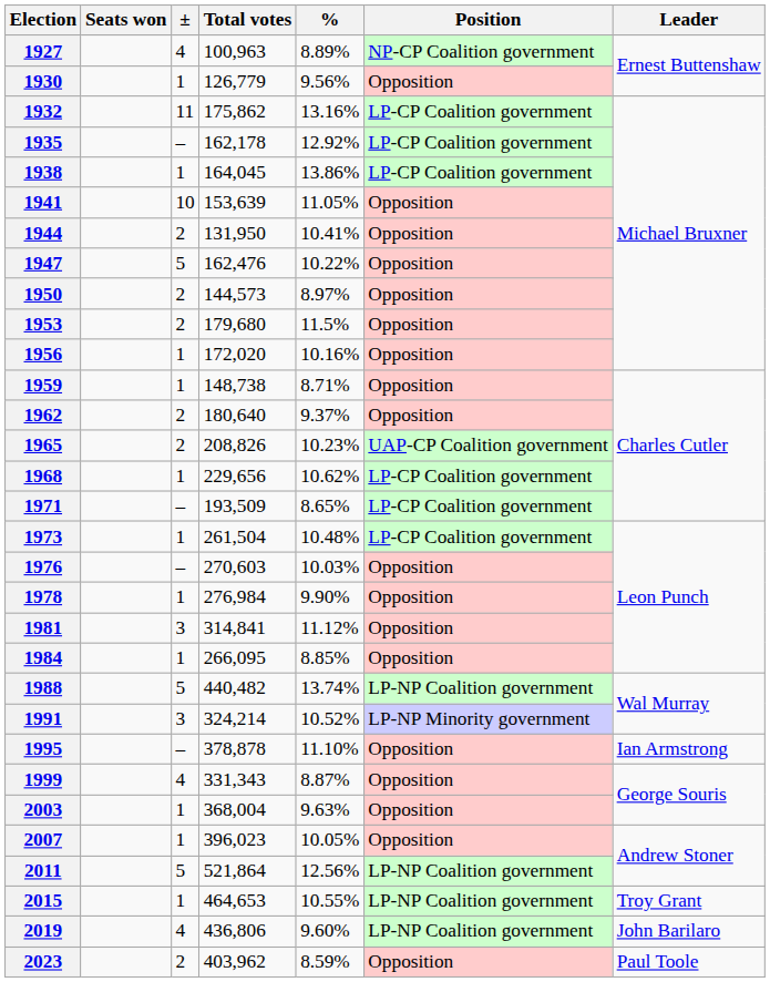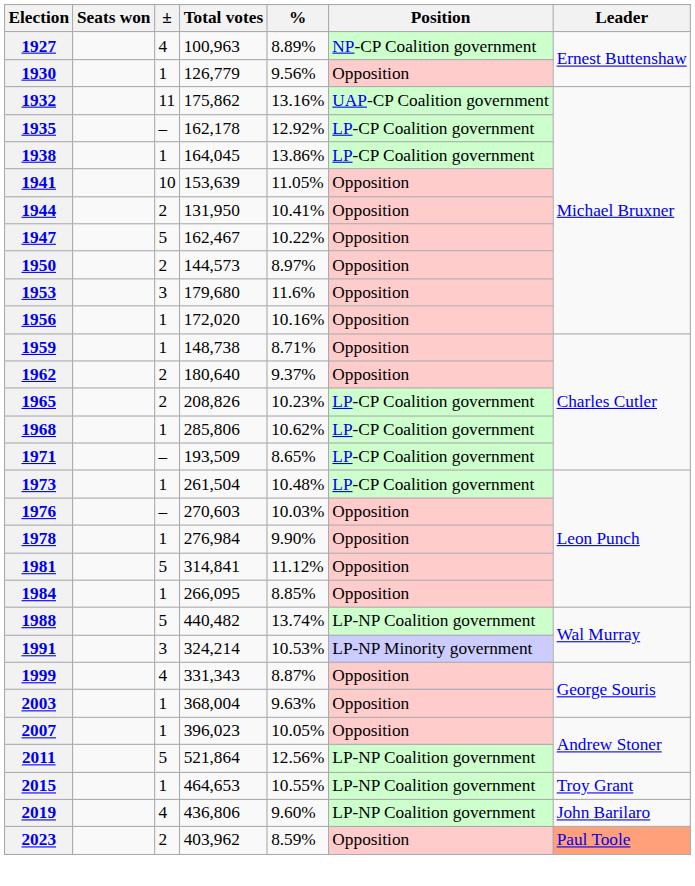 <table class="wikitable sortable">
 <tr>
 <th>Election</th>
 <th>Seats won</th>
 <th>±</th>
 <th>Total votes</th>
 <th>%</th>
 <th>Position</th>
 <th>Leader</th>
 </tr>
 <tr>
 <th><a href='#'>1927</a></th>
 <td></td>
 <td>4</td>
 <td>100,963</td>
 <td>8.89%</td>
 <td style="background-color:#CCFFCC"><a href='#'>NP</a>-CP Coalition government</td>
 <td rowspan=2><a href='#'>Ernest Buttenshaw</a></td>
 </tr>
 <tr>
 <th><a href='#'>1930</a></th>
 <td></td>
 <td>1</td>
 <td>126,779</td>
 <td>9.56%</td>
 <td style="background-color:#FFCCCC">Opposition</td>
 </tr>
 <tr>
 <th><a href='#'>1932</a></th>
 <td></td>
 <td>11</td>
 <td>175,862</td>
 <td>13.16%</td>
-<td style="background-color:#CCFFCC"><a href='#'>LP</a>-CP Coalition government</td>
+<td style="background-color:#CCFFCC"><a href='#'>UAP</a>-CP Coalition government</td>
 <td rowspan=9><a href='#'>Michael Bruxner</a></td>
 </tr>
 <tr>
 <th><a href='#'>1935</a></th>
 <td></td>
 <td>–</td>
 <td>162,178</td>
 <td>12.92%</td>
 <td style="background-color:#CCFFCC"><a href='#'>LP</a>-CP Coalition government</td>
 </tr>
 <tr>
 <th><a href='#'>1938</a></th>
 <td></td>
 <td>1</td>
 <td>164,045</td>
 <td>13.86%</td>
 <td style="background-color:#CCFFCC"><a href='#'>LP</a>-CP Coalition government</td>
 </tr>
 <tr>
 <th><a href='#'>1941</a></th>
 <td></td>
 <td>10</td>
 <td>153,639</td>
 <td>11.05%</td>
 <td style="background-color:#FFCCCC">Opposition</td>
 </tr>
 <tr>
 <th><a href='#'>1944</a></th>
 <td></td>
 <td>2</td>
 <td>131,950</td>
 <td>10.41%</td>
 <td style="background-color:#FFCCCC">Opposition</td>
 </tr>
 <tr>
 <th><a href='#'>1947</a></th>
 <td></td>
 <td>5</td>
-<td>162,476</td>
+<td>162,467</td>
 <td>10.22%</td>
 <td style="background-color:#FFCCCC">Opposition</td>
 </tr>
 <tr>
 <th><a href='#'>1950</a></th>
 <td></td>
 <td>2</td>
 <td>144,573</td>
 <td>8.97%</td>
 <td style="background-color:#FFCCCC">Opposition</td>
 </tr>
 <tr>
 <th><a href='#'>1953</a></th>
 <td></td>
-<td>2</td>
+<td>3</td>
 <td>179,680</td>
-<td>11.5%</td>
+<td>11.6%</td>
 <td style="background-color:#FFCCCC">Opposition</td>
 </tr>
 <tr>
 <th><a href='#'>1956</a></th>
 <td></td>
 <td>1</td>
 <td>172,020</td>
 <td>10.16%</td>
 <td style="background-color:#FFCCCC">Opposition</td>
 </tr>
 <tr>
 <th><a href='#'>1959</a></th>
 <td></td>
 <td>1</td>
 <td>148,738</td>
 <td>8.71%</td>
 <td style="background-color:#FFCCCC">Opposition</td>
 <td rowspan=5><a href='#'>Charles Cutler</a></td>
 </tr>
 <tr>
 <th><a href='#'>1962</a></th>
 <td></td>
 <td>2</td>
 <td>180,640</td>
 <td>9.37%</td>
 <td style="background-color:#FFCCCC">Opposition</td>
 </tr>
 <tr>
 <th><a href='#'>1965</a></th>
 <td></td>
 <td>2</td>
 <td>208,826</td>
 <td>10.23%</td>
-<td style="background-color:#CCFFCC"><a href='#'>UAP</a>-CP Coalition government</td>
+<td style="background-color:#CCFFCC"><a href='#'>LP</a>-CP Coalition government</td>
 </tr>
 <tr>
 <th><a href='#'>1968</a></th>
 <td></td>
 <td>1</td>
-<td>229,656</td>
+<td>285,806</td>
 <td>10.62%</td>
 <td style="background-color:#CCFFCC"><a href='#'>LP</a>-CP Coalition government</td>
 </tr>
 <tr>
 <th><a href='#'>1971</a></th>
 <td></td>
 <td>–</td>
 <td>193,509</td>
 <td>8.65%</td>
 <td style="background-color:#CCFFCC"><a href='#'>LP</a>-CP Coalition government</td>
 </tr>
 <tr>
 <th><a href='#'>1973</a></th>
 <td></td>
 <td>1</td>
 <td>261,504</td>
 <td>10.48%</td>
 <td style="background-color:#CCFFCC"><a href='#'>LP</a>-CP Coalition government</td>
 <td rowspan=5><a href='#'>Leon Punch</a></td>
 </tr>
 <tr>
 <th><a href='#'>1976</a></th>
 <td></td>
 <td>–</td>
 <td>270,603</td>
 <td>10.03%</td>
 <td style="background-color:#FFCCCC">Opposition</td>
 </tr>
 <tr>
 <th><a href='#'>1978</a></th>
 <td></td>
 <td>1</td>
 <td>276,984</td>
 <td>9.90%</td>
 <td style="background-color:#FFCCCC">Opposition</td>
 </tr>
 <tr>
 <th><a href='#'>1981</a></th>
 <td></td>
-<td>3</td>
+<td>5</td>
 <td>314,841</td>
 <td>11.12%</td>
 <td style="background-color:#FFCCCC">Opposition</td>
 </tr>
 <tr>
 <th><a href='#'>1984</a></th>
 <td></td>
 <td>1</td>
 <td>266,095</td>
 <td>8.85%</td>
 <td style="background-color:#FFCCCC">Opposition</td>
 </tr>
 <tr>
 <th><a href='#'>1988</a></th>
 <td></td>
 <td>5</td>
 <td>440,482</td>
 <td>13.74%</td>
 <td style="background-color:#CCFFCC">LP-NP Coalition government</td>
 <td rowspan=2><a href='#'>Wal Murray</a></td>
 </tr>
 <tr>
 <th><a href='#'>1991</a></th>
 <td></td>
 <td>3</td>
 <td>324,214</td>
-<td>10.52%</td>
+<td>10.53%</td>
 <td style="background-color:#CCCCFF">LP-NP Minority government</td>
-</tr>
-<tr>
-<th><a href='#'>1995</a></th>
-<td></td>
-<td>–</td>
-<td>378,878</td>
-<td>11.10%</td>
-<td style="background-color:#FFCCCC">Opposition</td>
-<td><a href='#'>Ian Armstrong</a></td>
 </tr>
 <tr>
 <th><a href='#'>1999</a></th>
 <td></td>
 <td>4</td>
 <td>331,343</td>
 <td>8.87%</td>
 <td style="background-color:#FFCCCC">Opposition</td>
 <td rowspan=2><a href='#'>George Souris</a></td>
 </tr>
 <tr>
 <th><a href='#'>2003</a></th>
 <td></td>
 <td>1</td>
 <td>368,004</td>
 <td>9.63%</td>
 <td style="background-color:#FFCCCC">Opposition</td>
 </tr>
 <tr>
 <th><a href='#'>2007</a></th>
 <td></td>
 <td>1</td>
 <td>396,023</td>
 <td>10.05%</td>
 <td style="background-color:#FFCCCC">Opposition</td>
 <td rowspan=2><a href='#'>Andrew Stoner</a></td>
 </tr>
 <tr>
 <th><a href='#'>2011</a></th>
 <td></td>
 <td>5</td>
 <td>521,864</td>
 <td>12.56%</td>
 <td style="background-color:#CCFFCC">LP-NP Coalition government</td>
 </tr>
 <tr>
 <th><a href='#'>2015</a></th>
 <td></td>
 <td>1</td>
 <td>464,653</td>
 <td>10.55%</td>
 <td style="background-color:#CCFFCC">LP-NP Coalition government</td>
 <td><a href='#'>Troy Grant</a></td>
 </tr>
 <tr>
 <th><a href='#'>2019</a></th>
 <td></td>
 <td>4</td>
 <td>436,806</td>
 <td>9.60%</td>
 <td style="background-color:#CCFFCC">LP-NP Coalition government</td>
 <td><a href='#'>John Barilaro</a></td>
 </tr>
 <tr>
 <th><a href='#'>2023</a></th>
 <td></td>
 <td>2</td>
 <td>403,962</td>
 <td>8.59%</td>
 <td style="background-color:#FFCCCC">Opposition</td>
-<td><a href='#'>Paul Toole</a></td>
+<td style="background: lightsalmon;"><a href='#'>Paul Toole</a></td>
 </tr>
 </table>
